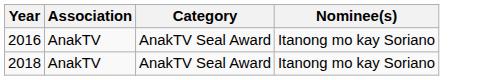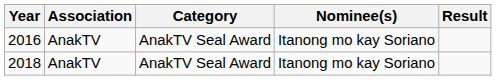 <table class="wikitable sortable">
 <tr>
 <th>Year</th>
 <th>Association</th>
 <th>Category</th>
 <th>Nominee(s)</th>
+<th>Result</th>
 </tr>
 <tr>
 <td>2016</td>
 <td>AnakTV</td>
 <td>AnakTV Seal Award</td>
 <td>Itanong mo kay Soriano</td>
+<td></td>
 </tr>
 <tr>
 <td>2018</td>
 <td>AnakTV</td>
 <td>AnakTV Seal Award</td>
 <td>Itanong mo kay Soriano</td>
+<td></td>
 </tr>
 </table>
